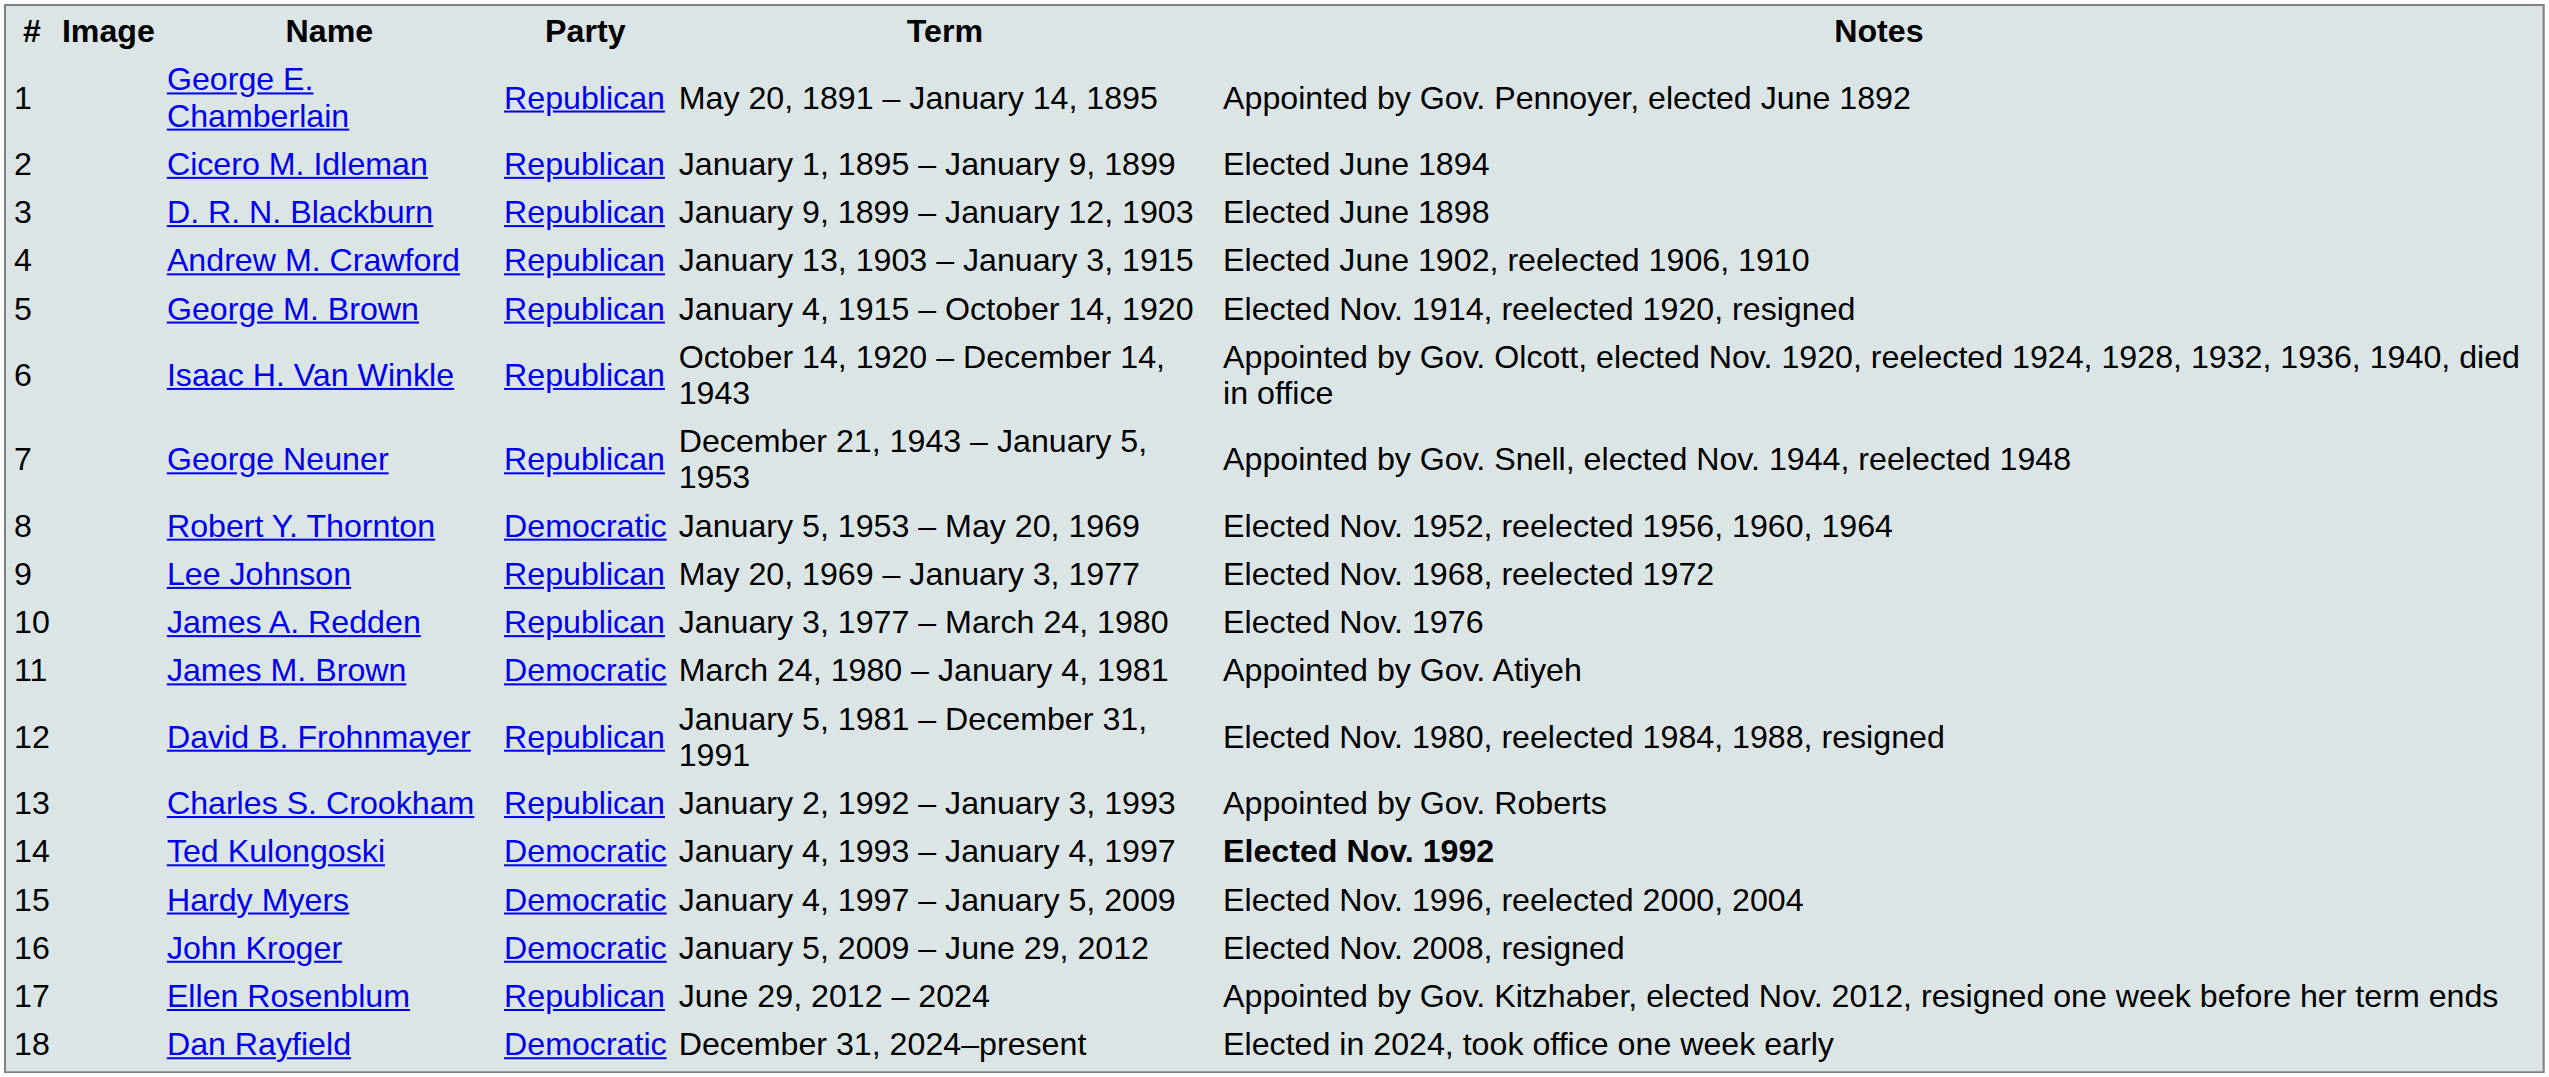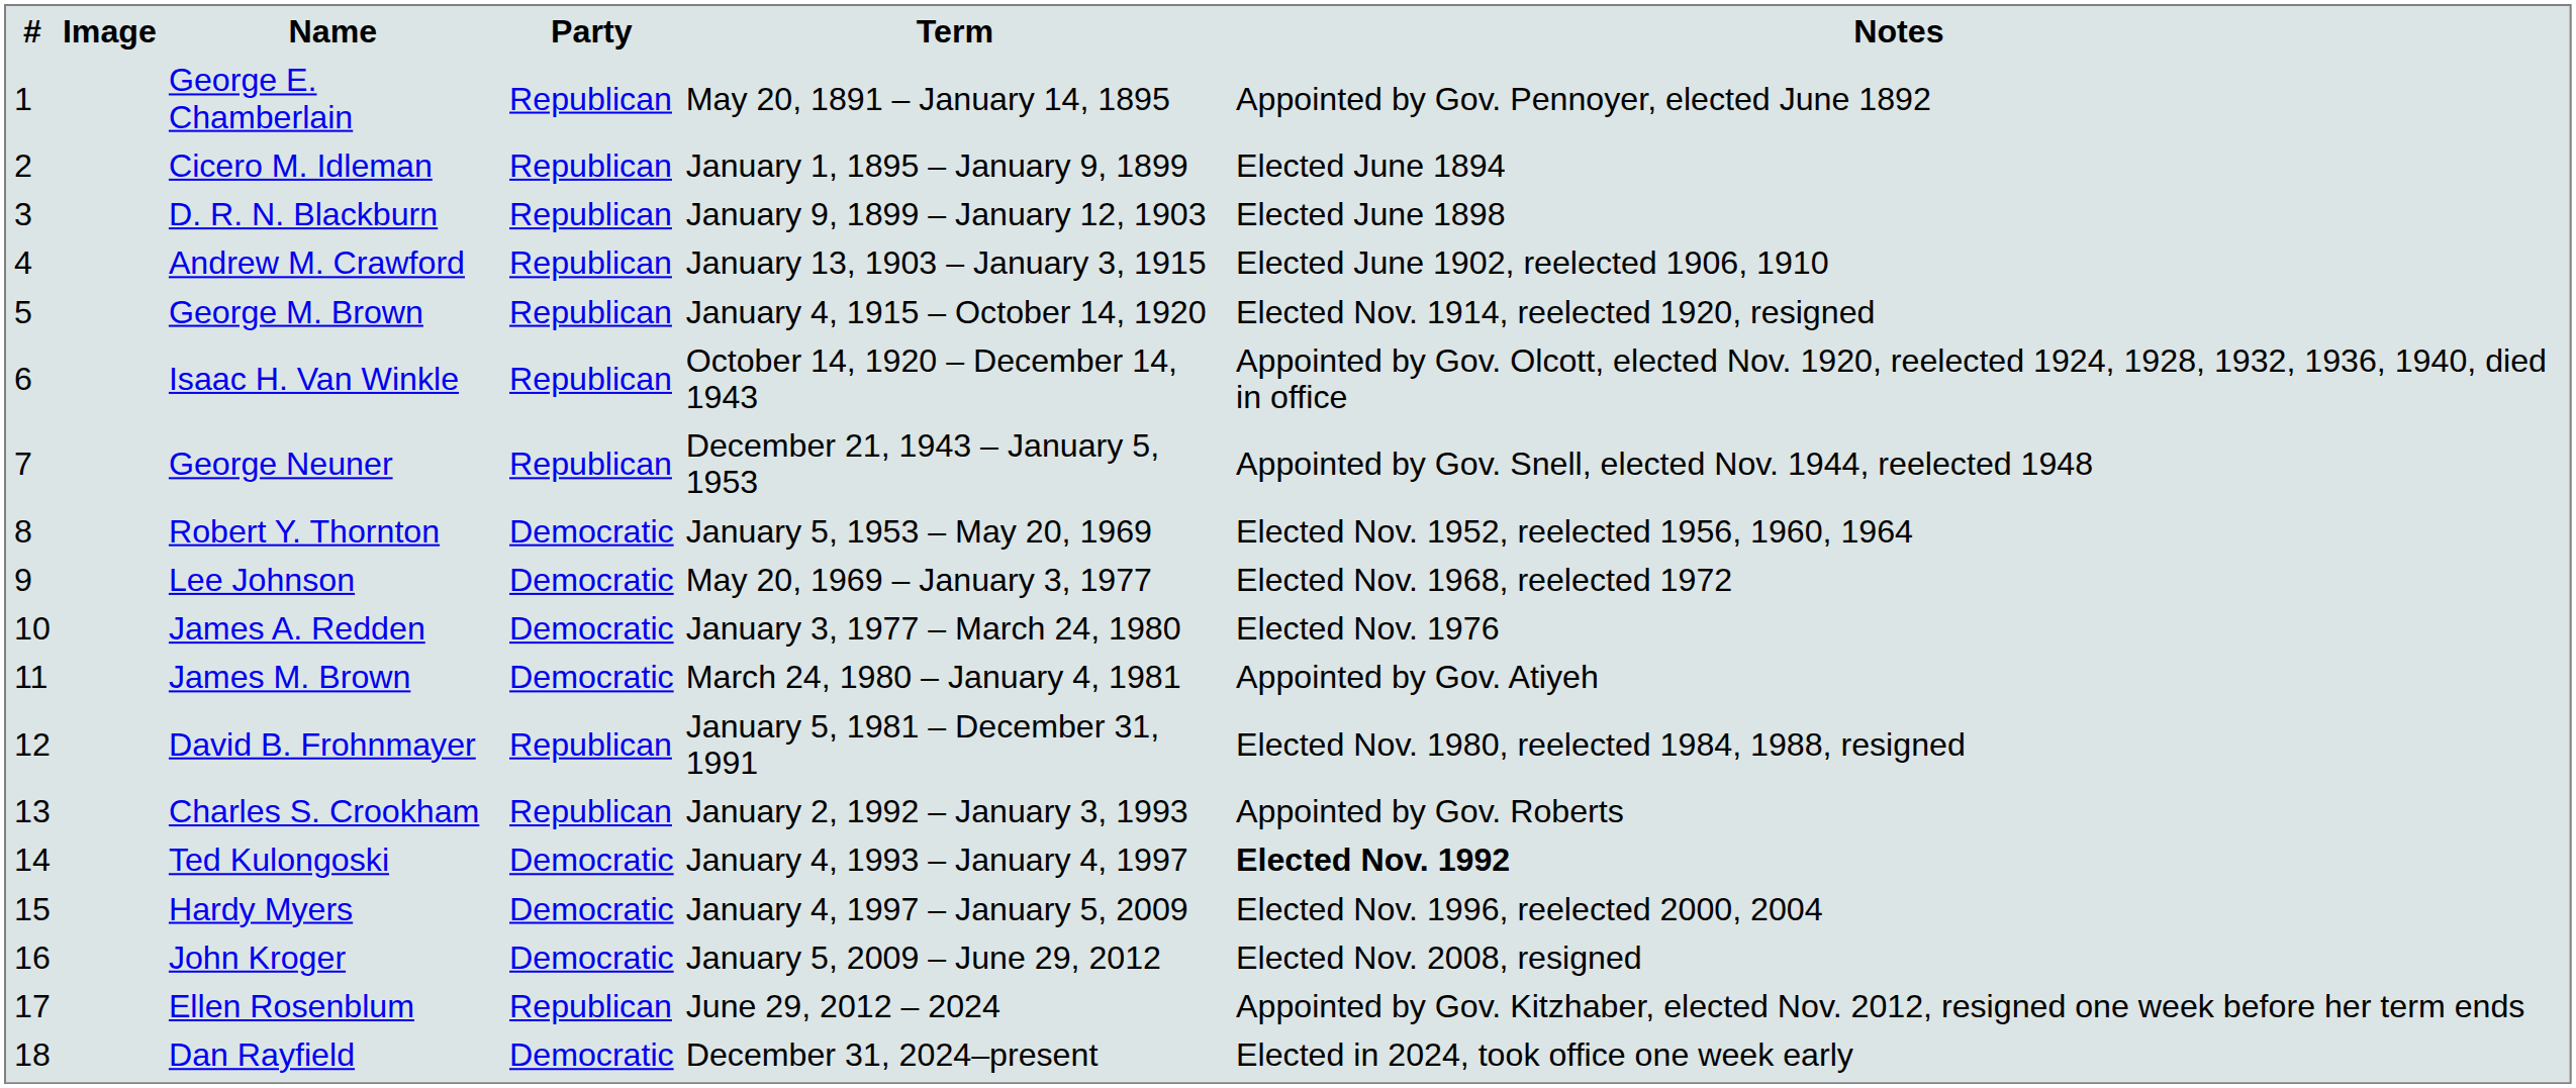 <table style="border-style:solid;border-width:1px;border-color:#808080;background-color:#DCE5E5" cellspacing="2" cellpadding="2">
 <tr>
 <th>#</th>
 <th>Image</th>
 <th>Name</th>
 <th>Party</th>
 <th>Term</th>
 <th>Notes</th>
 </tr>
 <tr>
 <td>1</td>
 <td></td>
 <td><a href='#'>George E. Chamberlain</a></td>
 <td><a href='#'>Republican</a></td>
 <td>May 20, 1891 – January 14, 1895</td>
 <td>Appointed by Gov. Pennoyer, elected June 1892</td>
 </tr>
 <tr>
 <td>2</td>
 <td></td>
 <td><a href='#'>Cicero M. Idleman</a></td>
 <td><a href='#'>Republican</a></td>
 <td>January 1, 1895 – January 9, 1899</td>
 <td>Elected June 1894</td>
 </tr>
 <tr>
 <td>3</td>
 <td></td>
 <td><a href='#'>D. R. N. Blackburn</a></td>
 <td><a href='#'>Republican</a></td>
 <td>January 9, 1899 – January 12, 1903</td>
 <td>Elected June 1898</td>
 </tr>
 <tr>
 <td>4</td>
 <td></td>
 <td><a href='#'>Andrew M. Crawford</a></td>
 <td><a href='#'>Republican</a></td>
 <td>January 13, 1903 – January 3, 1915</td>
 <td>Elected June 1902, reelected 1906, 1910</td>
 </tr>
 <tr>
 <td>5</td>
 <td></td>
 <td><a href='#'>George M. Brown</a></td>
 <td><a href='#'>Republican</a></td>
 <td>January 4, 1915 – October 14, 1920</td>
 <td>Elected Nov. 1914, reelected 1920, resigned</td>
 </tr>
 <tr>
 <td>6</td>
 <td></td>
 <td><a href='#'>Isaac H. Van Winkle</a></td>
 <td><a href='#'>Republican</a></td>
 <td>October 14, 1920 – December 14, 1943</td>
 <td>Appointed by Gov. Olcott, elected Nov. 1920, reelected 1924, 1928, 1932, 1936, 1940, died in office</td>
 </tr>
 <tr>
 <td>7</td>
 <td></td>
 <td><a href='#'>George Neuner</a></td>
 <td><a href='#'>Republican</a></td>
 <td>December 21, 1943 – January 5, 1953</td>
 <td>Appointed by Gov. Snell, elected Nov. 1944, reelected 1948</td>
 </tr>
 <tr>
 <td>8</td>
 <td></td>
 <td><a href='#'>Robert Y. Thornton</a></td>
 <td><a href='#'>Democratic</a></td>
 <td>January 5, 1953 – May 20, 1969</td>
 <td>Elected Nov. 1952, reelected 1956, 1960, 1964</td>
 </tr>
 <tr>
 <td>9</td>
 <td></td>
 <td><a href='#'>Lee Johnson</a></td>
-<td><a href='#'>Republican</a></td>
+<td><a href='#'>Democratic</a></td>
 <td>May 20, 1969 – January 3, 1977</td>
 <td>Elected Nov. 1968, reelected 1972</td>
 </tr>
 <tr>
 <td>10</td>
 <td></td>
 <td><a href='#'>James A. Redden</a></td>
-<td><a href='#'>Republican</a></td>
+<td><a href='#'>Democratic</a></td>
 <td>January 3, 1977 – March 24, 1980</td>
 <td>Elected Nov. 1976</td>
 </tr>
 <tr>
 <td>11</td>
 <td></td>
 <td><a href='#'>James M. Brown</a></td>
 <td><a href='#'>Democratic</a></td>
 <td>March 24, 1980 – January 4, 1981</td>
 <td>Appointed by Gov. Atiyeh</td>
 </tr>
 <tr>
 <td>12</td>
 <td></td>
 <td><a href='#'>David B. Frohnmayer</a></td>
 <td><a href='#'>Republican</a></td>
 <td>January 5, 1981 – December 31, 1991</td>
 <td>Elected Nov. 1980, reelected 1984, 1988, resigned</td>
 </tr>
 <tr>
 <td>13</td>
 <td></td>
 <td><a href='#'>Charles S. Crookham</a></td>
 <td><a href='#'>Republican</a></td>
 <td>January 2, 1992 – January 3, 1993</td>
 <td>Appointed by Gov. Roberts</td>
 </tr>
 <tr>
 <td>14</td>
 <td></td>
 <td><a href='#'>Ted Kulongoski</a></td>
 <td><a href='#'>Democratic</a></td>
 <td>January 4, 1993 – January 4, 1997</td>
 <td><strong>Elected Nov. 1992</strong></td>
 </tr>
 <tr>
 <td>15</td>
 <td></td>
 <td><a href='#'>Hardy Myers</a></td>
 <td><a href='#'>Democratic</a></td>
 <td>January 4, 1997 – January 5, 2009</td>
 <td>Elected Nov. 1996, reelected 2000, 2004</td>
 </tr>
 <tr>
 <td>16</td>
 <td></td>
 <td><a href='#'>John Kroger</a></td>
 <td><a href='#'>Democratic</a></td>
 <td>January 5, 2009 – June 29, 2012</td>
 <td>Elected Nov. 2008, resigned</td>
 </tr>
 <tr>
 <td>17</td>
 <td></td>
 <td><a href='#'>Ellen Rosenblum</a></td>
 <td><a href='#'>Republican</a></td>
 <td>June 29, 2012 – 2024</td>
 <td>Appointed by Gov. Kitzhaber, elected Nov. 2012, resigned one week before her term ends</td>
 </tr>
 <tr>
 <td>18</td>
 <td></td>
 <td><a href='#'>Dan Rayfield</a></td>
 <td><a href='#'>Democratic</a></td>
 <td>December 31, 2024–present</td>
 <td>Elected in 2024, took office one week early</td>
 </tr>
 </table>
